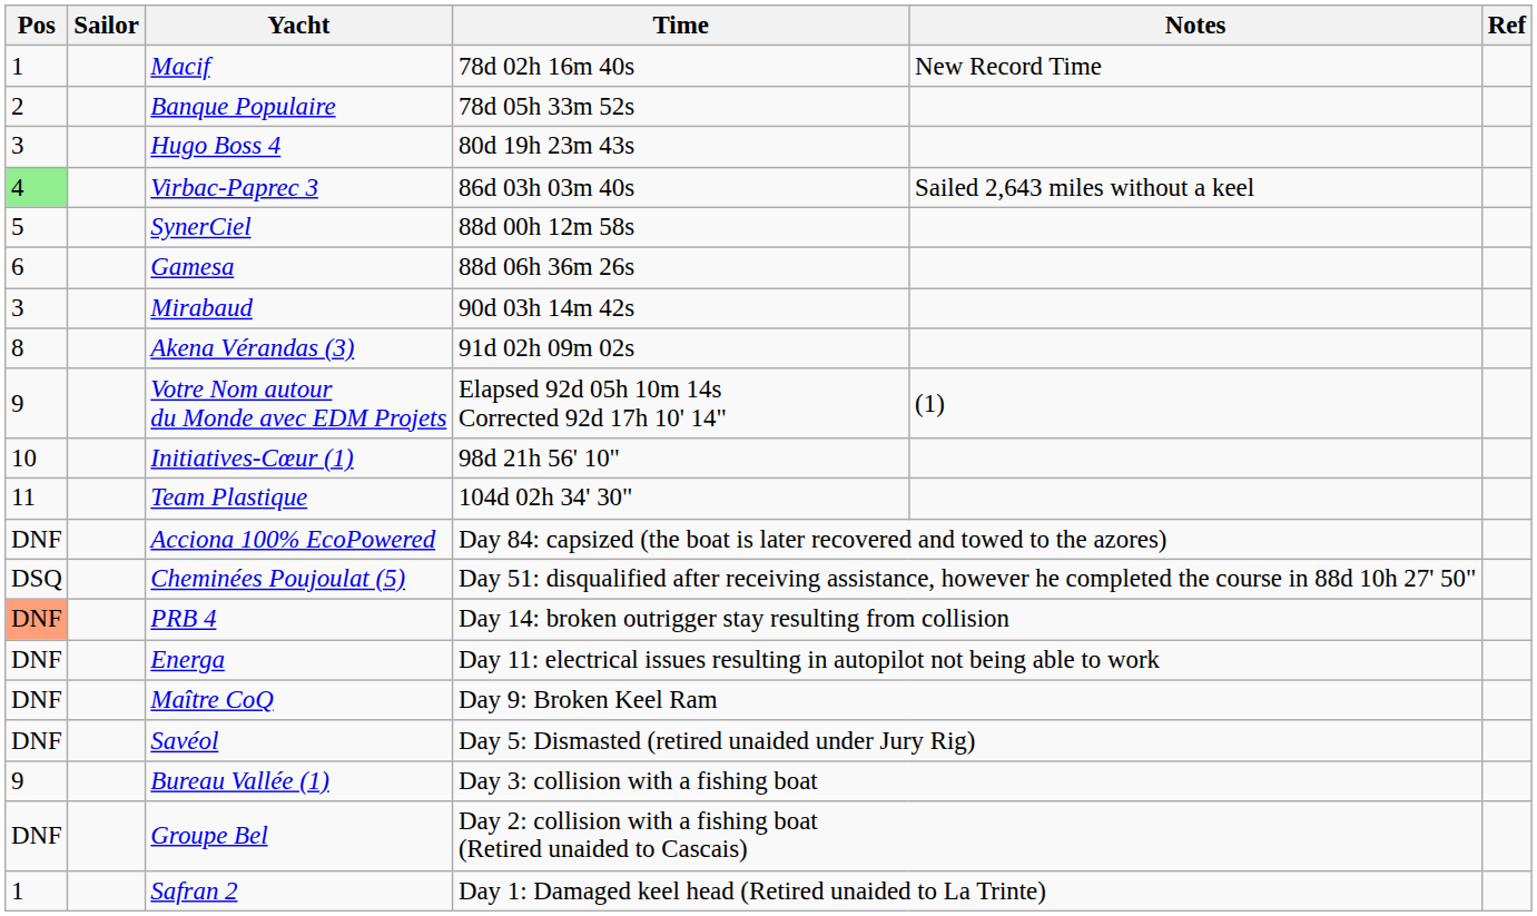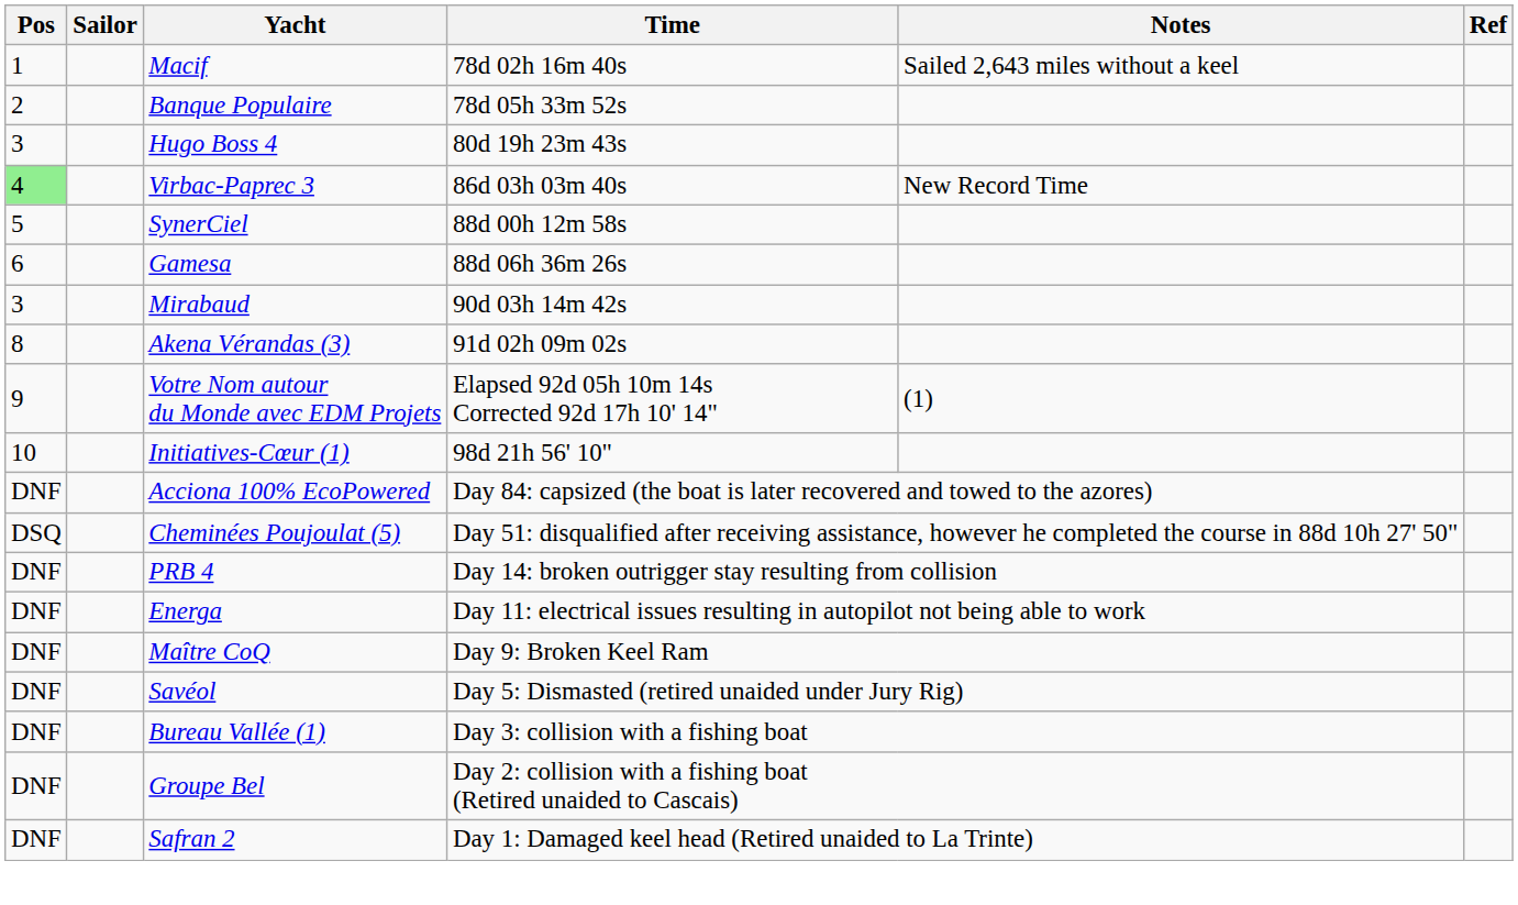 <table class="wikitable sortable">
 <tr>
 <th>Pos</th>
 <th>Sailor</th>
 <th>Yacht</th>
 <th>Time</th>
 <th>Notes</th>
 <th>Ref</th>
 </tr>
 <tr>
 <td>1</td>
 <td></td>
 <td><em><a href='#'>Macif</a></em></td>
 <td>78d 02h 16m 40s</td>
-<td>New Record Time</td>
+<td>Sailed 2,643 miles without a keel</td>
 <td></td>
 </tr>
 <tr>
 <td>2</td>
 <td></td>
 <td><em><a href='#'>Banque Populaire</a></em></td>
 <td>78d 05h 33m 52s</td>
 <td></td>
 <td></td>
 </tr>
 <tr>
 <td>3</td>
 <td></td>
 <td><em><a href='#'>Hugo Boss 4</a></em></td>
 <td>80d 19h 23m 43s</td>
 <td></td>
 <td></td>
 </tr>
 <tr>
 <td style="background: lightgreen;">4</td>
 <td></td>
 <td><em><a href='#'>Virbac-Paprec 3</a></em></td>
 <td>86d 03h 03m 40s</td>
-<td>Sailed 2,643 miles without a keel</td>
+<td>New Record Time</td>
 <td></td>
 </tr>
 <tr>
 <td>5</td>
 <td></td>
 <td><em><a href='#'>SynerCiel</a></em></td>
 <td>88d 00h 12m 58s</td>
 <td></td>
 <td></td>
 </tr>
 <tr>
 <td>6</td>
 <td></td>
 <td><em><a href='#'>Gamesa</a></em></td>
 <td>88d 06h 36m 26s</td>
 <td></td>
 <td></td>
 </tr>
 <tr>
 <td>3</td>
 <td></td>
 <td><em><a href='#'>Mirabaud</a></em></td>
 <td>90d 03h 14m 42s</td>
 <td></td>
 <td></td>
 </tr>
 <tr>
 <td>8</td>
 <td></td>
 <td><em><a href='#'>Akena Vérandas (3)</a></em></td>
 <td>91d 02h 09m 02s</td>
 <td></td>
 <td></td>
 </tr>
 <tr>
 <td>9</td>
 <td></td>
 <td><em><a href='#'>Votre Nom autour <br>du Monde avec EDM Projets</a></em></td>
 <td>Elapsed  92d 05h 10m 14s<br>Corrected 92d 17h 10' 14"</td>
 <td>(1)</td>
 <td></td>
 </tr>
 <tr>
 <td>10</td>
 <td></td>
 <td><em><a href='#'>Initiatives-Cœur (1)</a></em></td>
 <td>98d 21h 56' 10"</td>
 <td></td>
 <td></td>
 </tr>
 <tr>
-<td>11</td>
-<td></td>
-<td><em><a href='#'>Team Plastique</a></em></td>
-<td>104d 02h 34' 30"</td>
-<td></td>
-<td></td>
-</tr>
-<tr>
 <td>DNF</td>
 <td></td>
 <td><em><a href='#'>Acciona 100% EcoPowered</a></em></td>
 <td colspan=2>Day 84: capsized (the boat is later recovered and towed to the azores)</td>
 <td></td>
 </tr>
 <tr>
 <td>DSQ</td>
 <td></td>
 <td><em><a href='#'>Cheminées Poujoulat (5)</a></em></td>
 <td colspan=2>Day 51: disqualified after receiving assistance, however he completed the course in 88d 10h 27' 50"</td>
 <td></td>
 </tr>
 <tr>
-<td style="background: lightsalmon;">DNF</td>
+<td>DNF</td>
 <td></td>
 <td><em><a href='#'>PRB 4</a></em></td>
 <td colspan=2>Day 14: broken outrigger stay resulting from collision</td>
 <td></td>
 </tr>
 <tr>
 <td>DNF</td>
 <td></td>
 <td><em><a href='#'>Energa</a></em></td>
 <td colspan=2>Day 11: electrical issues resulting in autopilot not being able to work</td>
 <td></td>
 </tr>
 <tr>
 <td>DNF</td>
 <td></td>
 <td><em><a href='#'>Maître CoQ</a></em></td>
 <td colspan=2>Day 9: Broken Keel Ram</td>
 <td></td>
 </tr>
 <tr>
 <td>DNF</td>
 <td></td>
 <td><em><a href='#'>Savéol</a></em></td>
 <td colspan=2>Day 5: Dismasted (retired unaided under Jury Rig)</td>
 <td></td>
 </tr>
 <tr |>
-<td>9</td>
+<td>DNF</td>
 <td></td>
 <td><em><a href='#'>Bureau Vallée (1)</a></em></td>
 <td colspan=2>Day 3: collision with a fishing boat</td>
 <td></td>
 </tr>
 <tr>
 <td>DNF</td>
 <td></td>
 <td><em><a href='#'>Groupe Bel</a></em></td>
 <td colspan=2>Day 2: collision with a fishing boat<br>(Retired unaided to Cascais)</td>
 <td></td>
 </tr>
 <tr>
-<td>1</td>
+<td>DNF</td>
 <td></td>
 <td><em><a href='#'>Safran 2</a></em></td>
 <td colspan=2>Day 1: Damaged keel head (Retired unaided to La Trinte)</td>
 <td></td>
 </tr>
 </table>
